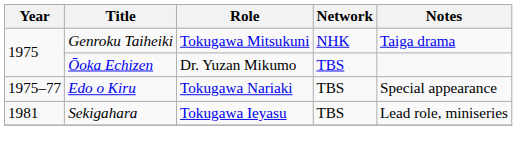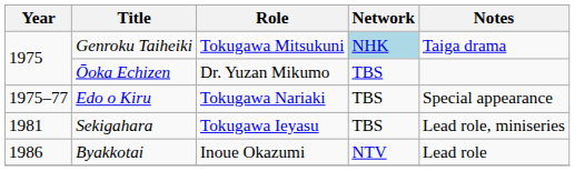 <table class="wikitable sortable">
 <tr>
 <th>Year</th>
 <th>Title</th>
 <th>Role</th>
 <th>Network</th>
 <th class = "unsortable">Notes</th>
 </tr>
 <tr>
 <td rowspan=2>1975</td>
 <td><em>Genroku Taiheiki</em></td>
 <td><a href='#'>Tokugawa Mitsukuni</a></td>
-<td><a href='#'>NHK</a></td>
+<td style="background: lightblue;"><a href='#'>NHK</a></td>
 <td><a href='#'>Taiga drama</a></td>
 </tr>
 <tr>
 <td><em><a href='#'>Ōoka Echizen</a></em></td>
 <td>Dr. Yuzan Mikumo</td>
 <td><a href='#'>TBS</a></td>
 <td></td>
 </tr>
 <tr>
 <td>1975–77</td>
 <td><em><a href='#'>Edo o Kiru</a></em></td>
 <td><a href='#'>Tokugawa Nariaki</a></td>
 <td>TBS</td>
 <td>Special appearance</td>
 </tr>
 <tr>
 <td>1981</td>
 <td><em>Sekigahara</em></td>
 <td><a href='#'>Tokugawa Ieyasu</a></td>
 <td>TBS</td>
 <td>Lead role, miniseries</td>
 </tr>
 <tr>
+<td>1986</td>
+<td><em>Byakkotai</em></td>
+<td>Inoue Okazumi</td>
+<td><a href='#'>NTV</a></td>
+<td>Lead role</td>
+</tr>
+<tr>
 </tr>
 </table>
